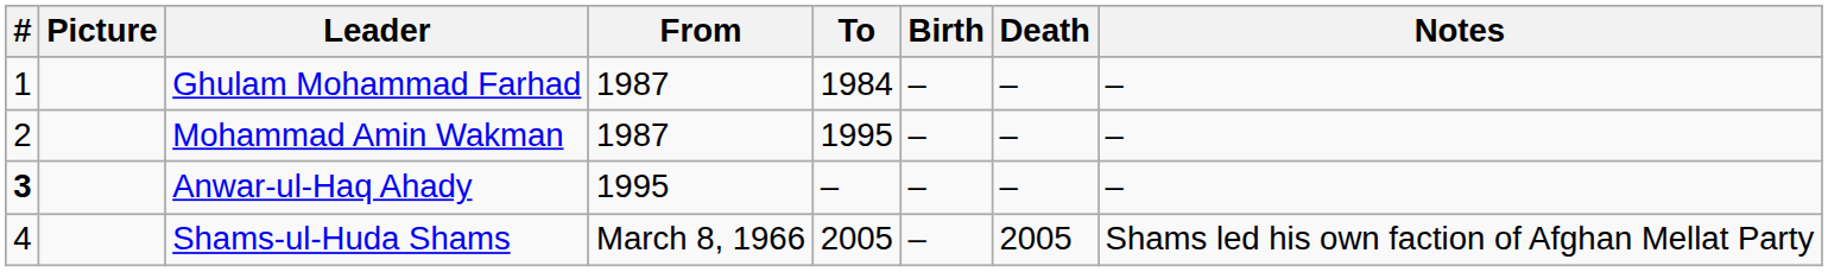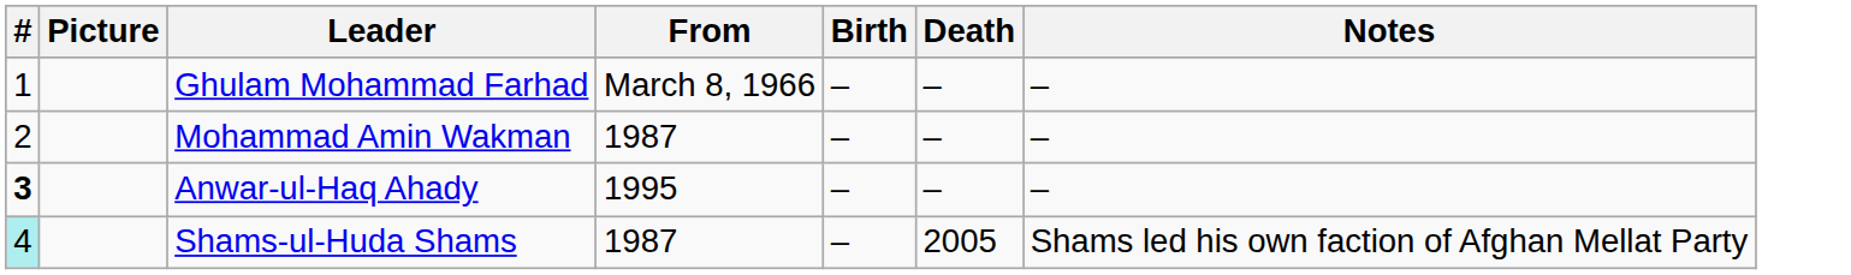 <table class="wikitable">
 <tr>
 <th>#</th>
 <th>Picture</th>
 <th>Leader</th>
 <th>From</th>
-<th>To</th>
 <th>Birth</th>
 <th>Death</th>
 <th>Notes</th>
 </tr>
 <tr>
 <td>1</td>
 <td></td>
 <td><a href='#'>Ghulam Mohammad Farhad</a></td>
-<td>1987</td>
-<td>1984</td>
+<td>March 8, 1966</td>
 <td>–</td>
 <td>–</td>
 <td>–</td>
 </tr>
 <tr>
 <td>2</td>
 <td></td>
 <td><a href='#'>Mohammad Amin Wakman</a></td>
 <td>1987</td>
-<td>1995</td>
 <td>–</td>
 <td>–</td>
 <td>–</td>
 </tr>
 <tr>
 <td><strong>3</strong></td>
 <td></td>
 <td><a href='#'>Anwar-ul-Haq Ahady</a></td>
 <td>1995</td>
 <td>–</td>
 <td>–</td>
 <td>–</td>
-<td>–</td>
 </tr>
 <tr>
-<td>4</td>
+<td style="background: paleturquoise;">4</td>
 <td></td>
 <td><a href='#'>Shams-ul-Huda Shams</a></td>
-<td>March 8, 1966</td>
-<td>2005</td>
+<td>1987</td>
 <td>–</td>
 <td>2005</td>
 <td>Shams led his own faction of Afghan Mellat Party</td>
 </tr>
 </table>
